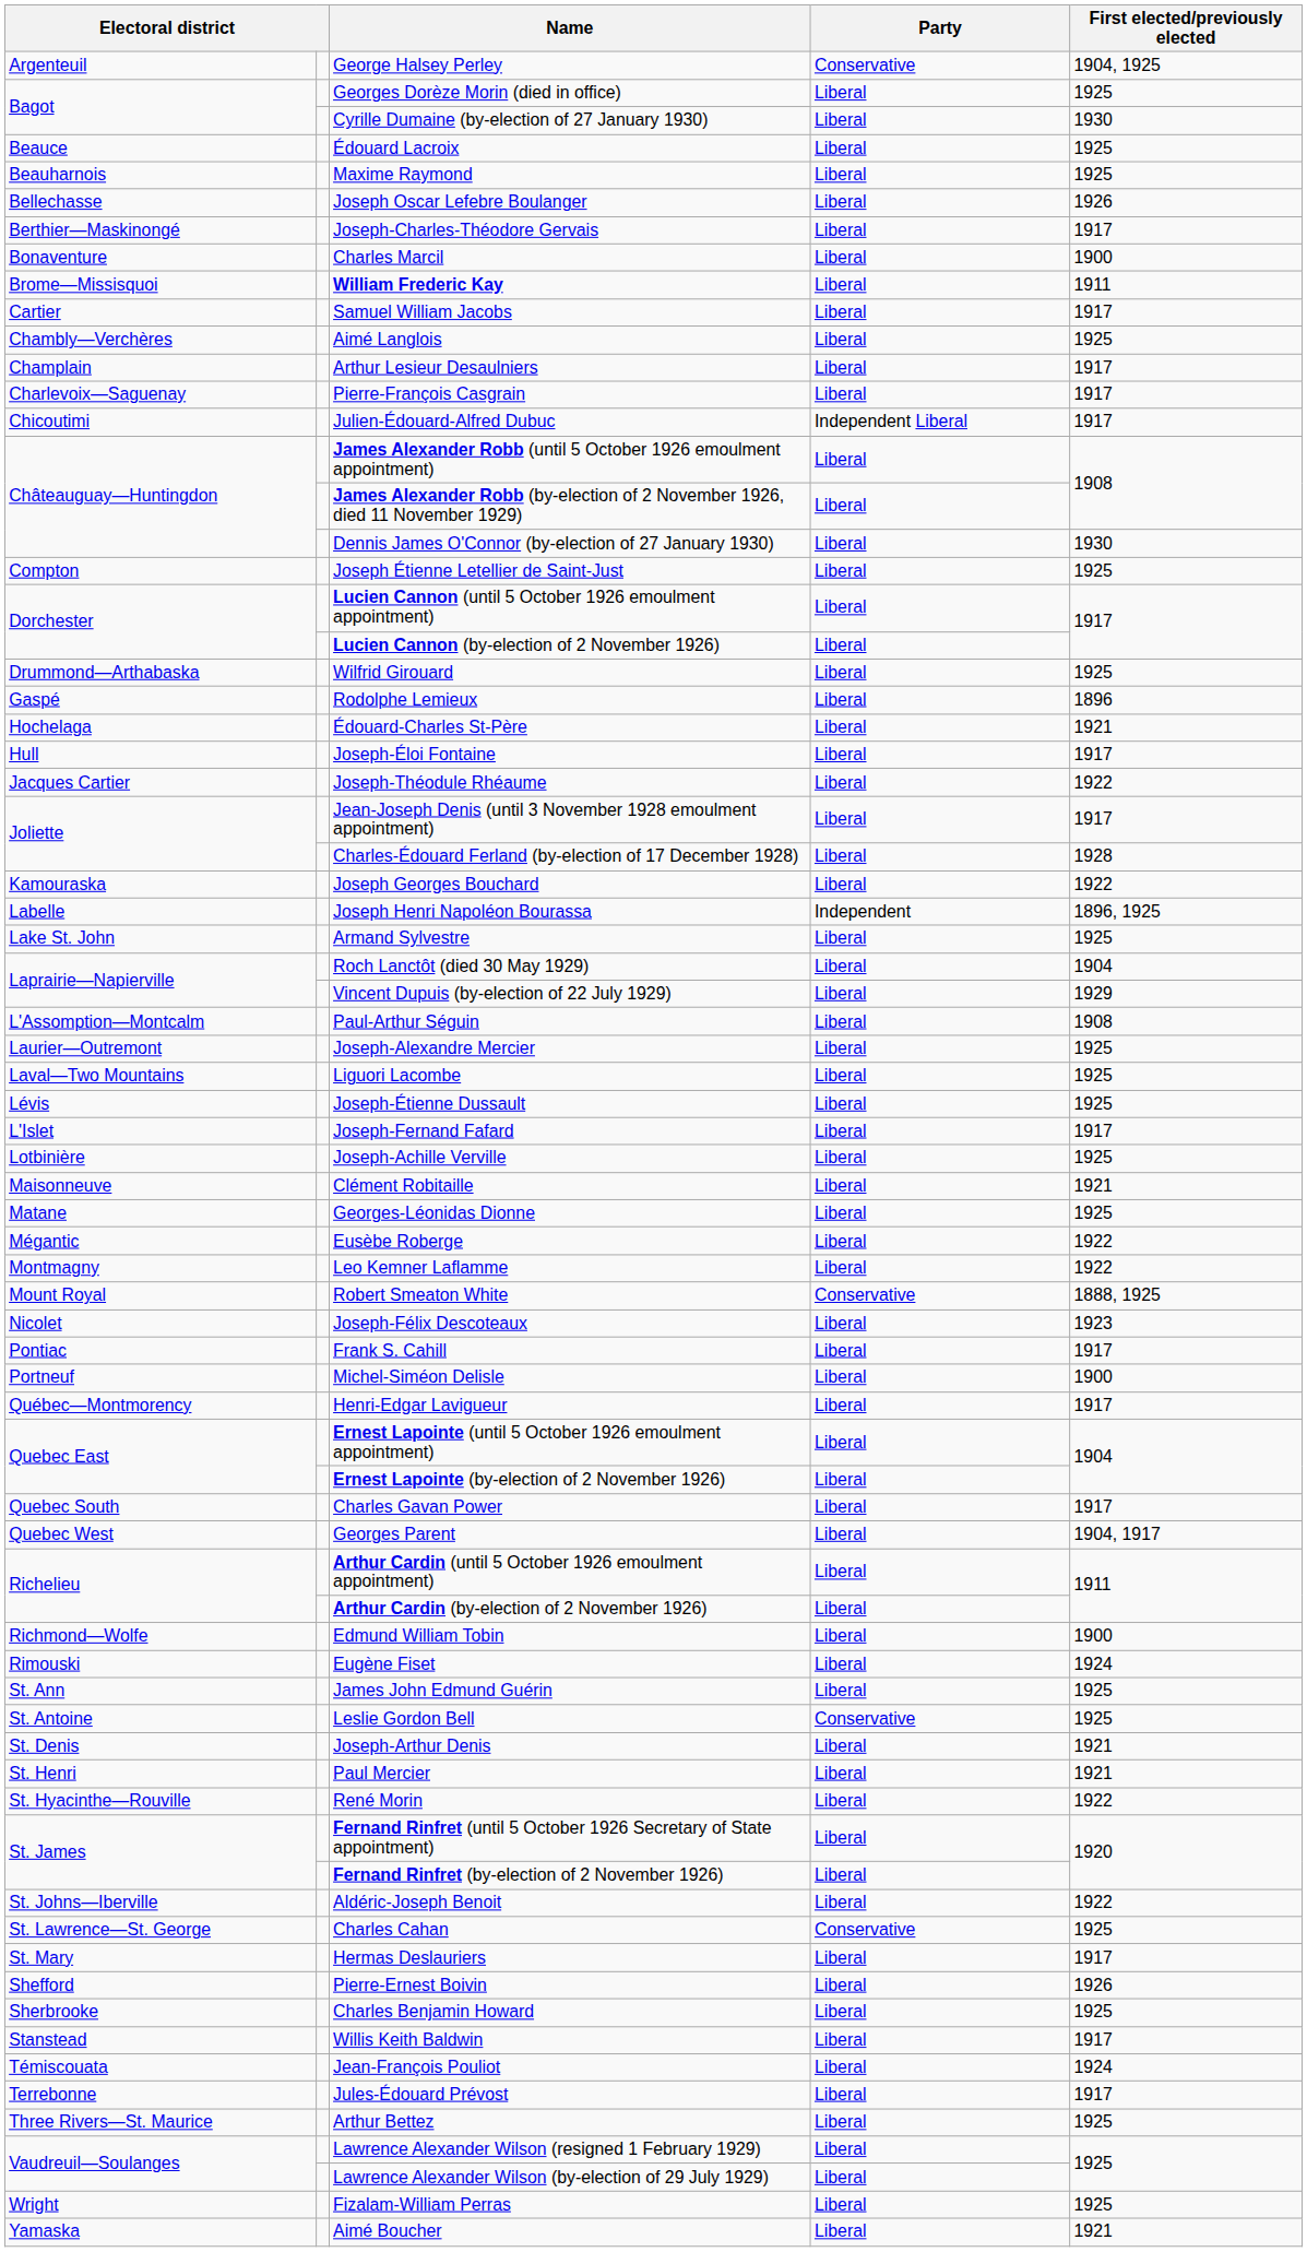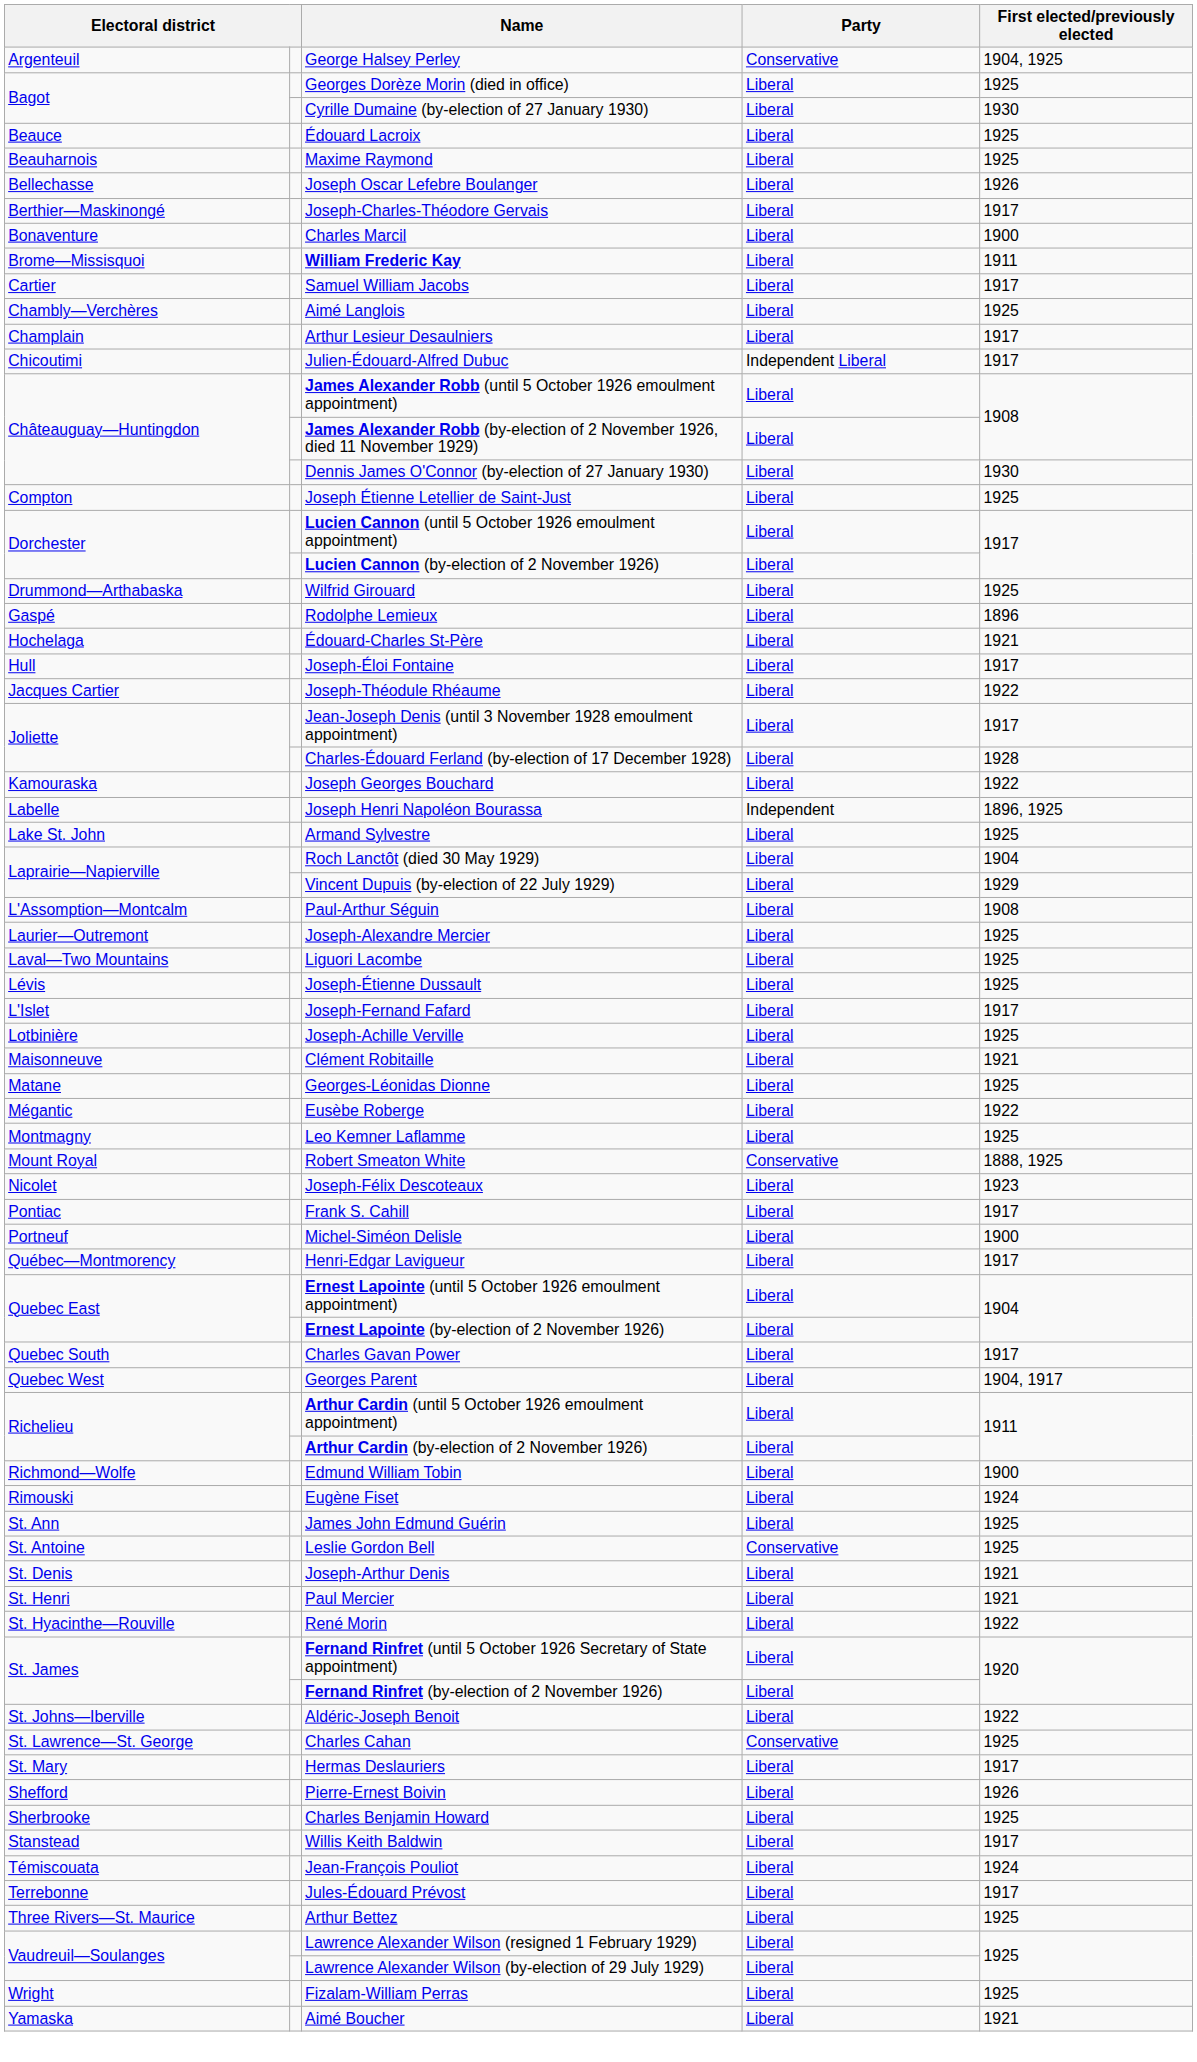 <table class="wikitable" width=95%>
 <tr>
 <th colspan=2 width=25%>Electoral district</th>
 <th>Name</th>
 <th width=20%>Party</th>
 <th>First elected/previously elected</th>
 </tr>
 <tr>
 <td width=24%><a href='#'>Argenteuil</a></td>
 <td></td>
 <td><a href='#'>George Halsey Perley</a></td>
 <td><a href='#'>Conservative</a></td>
 <td>1904, 1925</td>
 </tr>
 <tr>
 <td rowspan=2><a href='#'>Bagot</a></td>
 <td></td>
 <td><a href='#'>Georges Dorèze Morin</a> (died in office)</td>
 <td><a href='#'>Liberal</a></td>
 <td>1925</td>
 </tr>
 <tr>
 <td></td>
 <td><a href='#'>Cyrille Dumaine</a> (by-election of 27 January 1930)</td>
 <td><a href='#'>Liberal</a></td>
 <td>1930</td>
 </tr>
 <tr>
 <td><a href='#'>Beauce</a></td>
 <td></td>
 <td><a href='#'>Édouard Lacroix</a></td>
 <td><a href='#'>Liberal</a></td>
 <td>1925</td>
 </tr>
 <tr>
 <td><a href='#'>Beauharnois</a></td>
 <td></td>
 <td><a href='#'>Maxime Raymond</a></td>
 <td><a href='#'>Liberal</a></td>
 <td>1925</td>
 </tr>
 <tr>
 <td><a href='#'>Bellechasse</a></td>
 <td></td>
 <td><a href='#'>Joseph Oscar Lefebre Boulanger</a></td>
 <td><a href='#'>Liberal</a></td>
 <td>1926</td>
 </tr>
 <tr>
 <td><a href='#'>Berthier—Maskinongé</a></td>
 <td></td>
 <td><a href='#'>Joseph-Charles-Théodore Gervais</a></td>
 <td><a href='#'>Liberal</a></td>
 <td>1917</td>
 </tr>
 <tr>
 <td><a href='#'>Bonaventure</a></td>
 <td></td>
 <td><a href='#'>Charles Marcil</a></td>
 <td><a href='#'>Liberal</a></td>
 <td>1900</td>
 </tr>
 <tr>
 <td><a href='#'>Brome—Missisquoi</a></td>
 <td></td>
 <td><strong><a href='#'>William Frederic Kay</a></strong></td>
 <td><a href='#'>Liberal</a></td>
 <td>1911</td>
 </tr>
 <tr>
 <td><a href='#'>Cartier</a></td>
 <td></td>
 <td><a href='#'>Samuel William Jacobs</a></td>
 <td><a href='#'>Liberal</a></td>
 <td>1917</td>
 </tr>
 <tr>
 <td><a href='#'>Chambly—Verchères</a></td>
 <td></td>
 <td><a href='#'>Aimé Langlois</a></td>
 <td><a href='#'>Liberal</a></td>
 <td>1925</td>
 </tr>
 <tr>
 <td><a href='#'>Champlain</a></td>
 <td></td>
 <td><a href='#'>Arthur Lesieur Desaulniers</a></td>
-<td><a href='#'>Liberal</a></td>
-<td>1917</td>
-</tr>
-<tr>
-<td><a href='#'>Charlevoix—Saguenay</a></td>
-<td></td>
-<td><a href='#'>Pierre-François Casgrain</a></td>
 <td><a href='#'>Liberal</a></td>
 <td>1917</td>
 </tr>
 <tr>
 <td><a href='#'>Chicoutimi</a></td>
 <td></td>
 <td><a href='#'>Julien-Édouard-Alfred Dubuc</a></td>
 <td>Independent <a href='#'>Liberal</a></td>
 <td>1917</td>
 </tr>
 <tr>
 <td rowspan=3><a href='#'>Châteauguay—Huntingdon</a></td>
 <td></td>
 <td><strong><a href='#'>James Alexander Robb</a></strong> (until 5 October 1926 emoulment appointment)</td>
 <td><a href='#'>Liberal</a></td>
 <td rowspan=2>1908</td>
 </tr>
 <tr>
 <td></td>
 <td><strong><a href='#'>James Alexander Robb</a></strong> (by-election of 2 November 1926, died 11 November 1929)</td>
 <td><a href='#'>Liberal</a></td>
 </tr>
 <tr>
 <td></td>
 <td><a href='#'>Dennis James O'Connor</a> (by-election of 27 January 1930)</td>
 <td><a href='#'>Liberal</a></td>
 <td>1930</td>
 </tr>
 <tr>
 <td><a href='#'>Compton</a></td>
 <td></td>
 <td><a href='#'>Joseph Étienne Letellier de Saint-Just</a></td>
 <td><a href='#'>Liberal</a></td>
 <td>1925</td>
 </tr>
 <tr>
 <td rowspan=2><a href='#'>Dorchester</a></td>
 <td></td>
 <td><strong><a href='#'>Lucien Cannon</a></strong> (until 5 October 1926 emoulment appointment)</td>
 <td><a href='#'>Liberal</a></td>
 <td rowspan=2>1917</td>
 </tr>
 <tr>
 <td></td>
 <td><strong><a href='#'>Lucien Cannon</a></strong> (by-election of 2 November 1926)</td>
 <td><a href='#'>Liberal</a></td>
 </tr>
 <tr>
 <td><a href='#'>Drummond—Arthabaska</a></td>
 <td></td>
 <td><a href='#'>Wilfrid Girouard</a></td>
 <td><a href='#'>Liberal</a></td>
 <td>1925</td>
 </tr>
 <tr>
 <td><a href='#'>Gaspé</a></td>
 <td></td>
 <td><a href='#'>Rodolphe Lemieux</a> </td>
 <td><a href='#'>Liberal</a></td>
 <td>1896</td>
 </tr>
 <tr>
 <td><a href='#'>Hochelaga</a></td>
 <td></td>
 <td><a href='#'>Édouard-Charles St-Père</a></td>
 <td><a href='#'>Liberal</a></td>
 <td>1921</td>
 </tr>
 <tr>
 <td><a href='#'>Hull</a></td>
 <td></td>
 <td><a href='#'>Joseph-Éloi Fontaine</a></td>
 <td><a href='#'>Liberal</a></td>
 <td>1917</td>
 </tr>
 <tr>
 <td><a href='#'>Jacques Cartier</a></td>
 <td></td>
 <td><a href='#'>Joseph-Théodule Rhéaume</a></td>
 <td><a href='#'>Liberal</a></td>
 <td>1922</td>
 </tr>
 <tr>
 <td rowspan=2><a href='#'>Joliette</a></td>
 <td></td>
 <td><a href='#'>Jean-Joseph Denis</a> (until 3 November 1928 emoulment appointment)</td>
 <td><a href='#'>Liberal</a></td>
 <td>1917</td>
 </tr>
 <tr>
 <td></td>
 <td><a href='#'>Charles-Édouard Ferland</a> (by-election of 17 December 1928)</td>
 <td><a href='#'>Liberal</a></td>
 <td>1928</td>
 </tr>
 <tr>
 <td><a href='#'>Kamouraska</a></td>
 <td></td>
 <td><a href='#'>Joseph Georges Bouchard</a></td>
 <td><a href='#'>Liberal</a></td>
 <td>1922</td>
 </tr>
 <tr>
 <td><a href='#'>Labelle</a></td>
 <td></td>
 <td><a href='#'>Joseph Henri Napoléon Bourassa</a></td>
 <td>Independent</td>
 <td>1896, 1925</td>
 </tr>
 <tr>
 <td><a href='#'>Lake St. John</a></td>
 <td></td>
 <td><a href='#'>Armand Sylvestre</a></td>
 <td><a href='#'>Liberal</a></td>
 <td>1925</td>
 </tr>
 <tr>
 <td rowspan=2><a href='#'>Laprairie—Napierville</a></td>
 <td></td>
 <td><a href='#'>Roch Lanctôt</a> (died 30 May 1929)</td>
 <td><a href='#'>Liberal</a></td>
 <td>1904</td>
 </tr>
 <tr>
 <td></td>
 <td><a href='#'>Vincent Dupuis</a> (by-election of 22 July 1929)</td>
 <td><a href='#'>Liberal</a></td>
 <td>1929</td>
 </tr>
 <tr>
 <td><a href='#'>L'Assomption—Montcalm</a></td>
 <td></td>
 <td><a href='#'>Paul-Arthur Séguin</a></td>
 <td><a href='#'>Liberal</a></td>
 <td>1908</td>
 </tr>
 <tr>
 <td><a href='#'>Laurier—Outremont</a></td>
 <td></td>
 <td><a href='#'>Joseph-Alexandre Mercier</a></td>
 <td><a href='#'>Liberal</a></td>
 <td>1925</td>
 </tr>
 <tr>
 <td><a href='#'>Laval—Two Mountains</a></td>
 <td></td>
 <td><a href='#'>Liguori Lacombe</a></td>
 <td><a href='#'>Liberal</a></td>
 <td>1925</td>
 </tr>
 <tr>
 <td><a href='#'>Lévis</a></td>
 <td></td>
 <td><a href='#'>Joseph-Étienne Dussault</a></td>
 <td><a href='#'>Liberal</a></td>
 <td>1925</td>
 </tr>
 <tr>
 <td><a href='#'>L'Islet</a></td>
 <td></td>
 <td><a href='#'>Joseph-Fernand Fafard</a></td>
 <td><a href='#'>Liberal</a></td>
 <td>1917</td>
 </tr>
 <tr>
 <td><a href='#'>Lotbinière</a></td>
 <td></td>
 <td><a href='#'>Joseph-Achille Verville</a></td>
 <td><a href='#'>Liberal</a></td>
 <td>1925</td>
 </tr>
 <tr>
 <td><a href='#'>Maisonneuve</a></td>
 <td></td>
 <td><a href='#'>Clément Robitaille</a></td>
 <td><a href='#'>Liberal</a></td>
 <td>1921</td>
 </tr>
 <tr>
 <td><a href='#'>Matane</a></td>
 <td></td>
 <td><a href='#'>Georges-Léonidas Dionne</a></td>
 <td><a href='#'>Liberal</a></td>
 <td>1925</td>
 </tr>
 <tr>
 <td><a href='#'>Mégantic</a></td>
 <td></td>
 <td><a href='#'>Eusèbe Roberge</a></td>
 <td><a href='#'>Liberal</a></td>
 <td>1922</td>
 </tr>
 <tr>
 <td><a href='#'>Montmagny</a></td>
 <td></td>
 <td><a href='#'>Leo Kemner Laflamme</a></td>
 <td><a href='#'>Liberal</a></td>
-<td>1922</td>
+<td>1925</td>
 </tr>
 <tr>
 <td><a href='#'>Mount Royal</a></td>
 <td></td>
 <td><a href='#'>Robert Smeaton White</a></td>
 <td><a href='#'>Conservative</a></td>
 <td>1888, 1925</td>
 </tr>
 <tr>
 <td><a href='#'>Nicolet</a></td>
 <td></td>
 <td><a href='#'>Joseph-Félix Descoteaux</a></td>
 <td><a href='#'>Liberal</a></td>
 <td>1923</td>
 </tr>
 <tr>
 <td><a href='#'>Pontiac</a></td>
 <td></td>
 <td><a href='#'>Frank S. Cahill</a></td>
 <td><a href='#'>Liberal</a></td>
 <td>1917</td>
 </tr>
 <tr>
 <td><a href='#'>Portneuf</a></td>
 <td></td>
 <td><a href='#'>Michel-Siméon Delisle</a></td>
 <td><a href='#'>Liberal</a></td>
 <td>1900</td>
 </tr>
 <tr>
 <td><a href='#'>Québec—Montmorency</a></td>
 <td></td>
 <td><a href='#'>Henri-Edgar Lavigueur</a></td>
 <td><a href='#'>Liberal</a></td>
 <td>1917</td>
 </tr>
 <tr>
 <td rowspan=2><a href='#'>Quebec East</a></td>
 <td></td>
 <td><strong><a href='#'>Ernest Lapointe</a></strong> (until 5 October 1926 emoulment appointment)</td>
 <td><a href='#'>Liberal</a></td>
 <td rowspan=2>1904</td>
 </tr>
 <tr>
 <td></td>
 <td><strong><a href='#'>Ernest Lapointe</a></strong> (by-election of 2 November 1926)</td>
 <td><a href='#'>Liberal</a></td>
 </tr>
 <tr>
 <td><a href='#'>Quebec South</a></td>
 <td></td>
 <td><a href='#'>Charles Gavan Power</a></td>
 <td><a href='#'>Liberal</a></td>
 <td>1917</td>
 </tr>
 <tr>
 <td><a href='#'>Quebec West</a></td>
 <td></td>
 <td><a href='#'>Georges Parent</a></td>
 <td><a href='#'>Liberal</a></td>
 <td>1904, 1917</td>
 </tr>
 <tr>
 <td rowspan=2><a href='#'>Richelieu</a></td>
 <td></td>
 <td><strong><a href='#'>Arthur Cardin</a></strong> (until 5 October 1926 emoulment appointment)</td>
 <td><a href='#'>Liberal</a></td>
 <td rowspan=2>1911</td>
 </tr>
 <tr>
 <td></td>
 <td><strong><a href='#'>Arthur Cardin</a></strong> (by-election of 2 November 1926)</td>
 <td><a href='#'>Liberal</a></td>
 </tr>
 <tr>
 <td><a href='#'>Richmond—Wolfe</a></td>
 <td></td>
 <td><a href='#'>Edmund William Tobin</a></td>
 <td><a href='#'>Liberal</a></td>
 <td>1900</td>
 </tr>
 <tr>
 <td><a href='#'>Rimouski</a></td>
 <td></td>
 <td><a href='#'>Eugène Fiset</a></td>
 <td><a href='#'>Liberal</a></td>
 <td>1924</td>
 </tr>
 <tr>
 <td><a href='#'>St. Ann</a></td>
 <td></td>
 <td><a href='#'>James John Edmund Guérin</a></td>
 <td><a href='#'>Liberal</a></td>
 <td>1925</td>
 </tr>
 <tr>
 <td><a href='#'>St. Antoine</a></td>
 <td></td>
 <td><a href='#'>Leslie Gordon Bell</a></td>
 <td><a href='#'>Conservative</a></td>
 <td>1925</td>
 </tr>
 <tr>
 <td><a href='#'>St. Denis</a></td>
 <td></td>
 <td><a href='#'>Joseph-Arthur Denis</a></td>
 <td><a href='#'>Liberal</a></td>
 <td>1921</td>
 </tr>
 <tr>
 <td><a href='#'>St. Henri</a></td>
 <td></td>
 <td><a href='#'>Paul Mercier</a></td>
 <td><a href='#'>Liberal</a></td>
 <td>1921</td>
 </tr>
 <tr>
 <td><a href='#'>St. Hyacinthe—Rouville</a></td>
 <td></td>
 <td><a href='#'>René Morin</a></td>
 <td><a href='#'>Liberal</a></td>
 <td>1922</td>
 </tr>
 <tr>
 <td rowspan=2><a href='#'>St. James</a></td>
 <td></td>
 <td><strong><a href='#'>Fernand Rinfret</a></strong> (until 5 October 1926 Secretary of State appointment)</td>
 <td><a href='#'>Liberal</a></td>
 <td rowspan=2>1920</td>
 </tr>
 <tr>
 <td></td>
 <td><strong><a href='#'>Fernand Rinfret</a></strong> (by-election of 2 November 1926)</td>
 <td><a href='#'>Liberal</a></td>
 </tr>
 <tr>
 <td><a href='#'>St. Johns—Iberville</a></td>
 <td></td>
 <td><a href='#'>Aldéric-Joseph Benoit</a></td>
 <td><a href='#'>Liberal</a></td>
 <td>1922</td>
 </tr>
 <tr>
 <td><a href='#'>St. Lawrence—St. George</a></td>
 <td></td>
 <td><a href='#'>Charles Cahan</a></td>
 <td><a href='#'>Conservative</a></td>
 <td>1925</td>
 </tr>
 <tr>
 <td><a href='#'>St. Mary</a></td>
 <td></td>
 <td><a href='#'>Hermas Deslauriers</a></td>
 <td><a href='#'>Liberal</a></td>
 <td>1917</td>
 </tr>
 <tr>
 <td><a href='#'>Shefford</a></td>
 <td></td>
 <td><a href='#'>Pierre-Ernest Boivin</a></td>
 <td><a href='#'>Liberal</a></td>
 <td>1926</td>
 </tr>
 <tr>
 <td><a href='#'>Sherbrooke</a></td>
 <td></td>
 <td><a href='#'>Charles Benjamin Howard</a></td>
 <td><a href='#'>Liberal</a></td>
 <td>1925</td>
 </tr>
 <tr>
 <td><a href='#'>Stanstead</a></td>
 <td></td>
 <td><a href='#'>Willis Keith Baldwin</a></td>
 <td><a href='#'>Liberal</a></td>
 <td>1917</td>
 </tr>
 <tr>
 <td><a href='#'>Témiscouata</a></td>
 <td></td>
 <td><a href='#'>Jean-François Pouliot</a></td>
 <td><a href='#'>Liberal</a></td>
 <td>1924</td>
 </tr>
 <tr>
 <td><a href='#'>Terrebonne</a></td>
 <td></td>
 <td><a href='#'>Jules-Édouard Prévost</a></td>
 <td><a href='#'>Liberal</a></td>
 <td>1917</td>
 </tr>
 <tr>
 <td><a href='#'>Three Rivers—St. Maurice</a></td>
 <td></td>
 <td><a href='#'>Arthur Bettez</a></td>
 <td><a href='#'>Liberal</a></td>
 <td>1925</td>
 </tr>
 <tr>
 <td rowspan=2><a href='#'>Vaudreuil—Soulanges</a></td>
 <td></td>
 <td><a href='#'>Lawrence Alexander Wilson</a> (resigned 1 February 1929)</td>
 <td><a href='#'>Liberal</a></td>
 <td rowspan=2>1925</td>
 </tr>
 <tr>
 <td></td>
 <td><a href='#'>Lawrence Alexander Wilson</a> (by-election of 29 July 1929)</td>
 <td><a href='#'>Liberal</a></td>
 </tr>
 <tr>
 <td><a href='#'>Wright</a></td>
 <td></td>
 <td><a href='#'>Fizalam-William Perras</a></td>
 <td><a href='#'>Liberal</a></td>
 <td>1925</td>
 </tr>
 <tr>
 <td><a href='#'>Yamaska</a></td>
 <td></td>
 <td><a href='#'>Aimé Boucher</a></td>
 <td><a href='#'>Liberal</a></td>
 <td>1921</td>
 </tr>
 </table>
